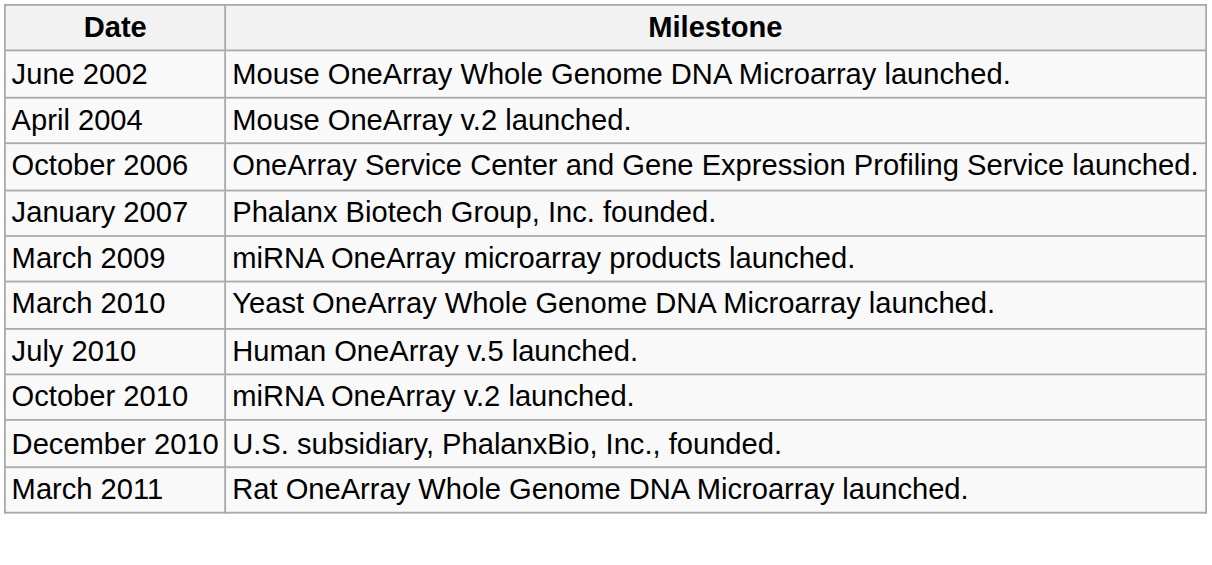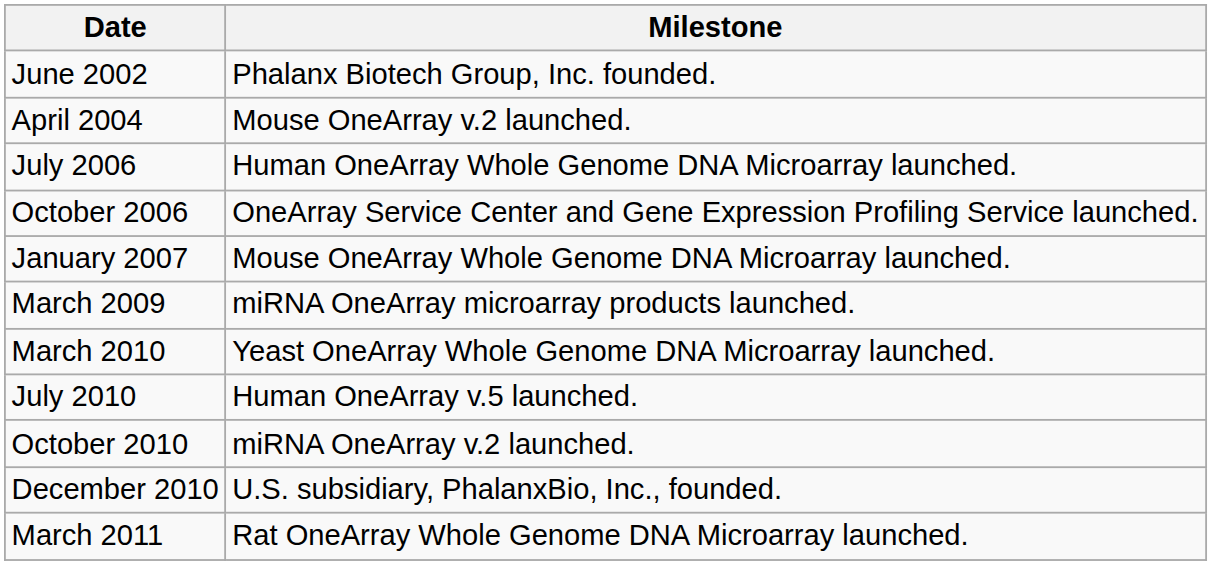 <table class="wikitable">
 <tr>
 <th>Date</th>
 <th>Milestone</th>
 </tr>
 <tr>
 <td>June 2002</td>
-<td>Mouse OneArray Whole Genome DNA Microarray launched.</td>
+<td>Phalanx Biotech Group, Inc. founded.</td>
 </tr>
 <tr>
 <td>April 2004</td>
 <td>Mouse OneArray v.2 launched.</td>
+</tr>
+<tr>
+<td>July 2006</td>
+<td>Human OneArray Whole Genome DNA Microarray launched.</td>
 </tr>
 <tr>
 <td>October 2006</td>
 <td>OneArray Service Center and Gene Expression Profiling Service launched.</td>
 </tr>
 <tr>
 <td>January 2007</td>
-<td>Phalanx Biotech Group, Inc. founded.</td>
+<td>Mouse OneArray Whole Genome DNA Microarray launched.</td>
 </tr>
 <tr>
 <td>March 2009</td>
 <td>miRNA OneArray microarray products launched.</td>
 </tr>
 <tr>
 <td>March 2010</td>
 <td>Yeast OneArray Whole Genome DNA Microarray launched.</td>
 </tr>
 <tr>
 <td>July 2010</td>
 <td>Human OneArray v.5 launched.</td>
 </tr>
 <tr>
 <td>October 2010</td>
 <td>miRNA OneArray v.2 launched.</td>
 </tr>
 <tr>
 <td>December 2010</td>
 <td>U.S. subsidiary, PhalanxBio, Inc., founded.</td>
 </tr>
 <tr>
 <td>March 2011</td>
 <td>Rat OneArray Whole Genome DNA Microarray launched.</td>
 </tr>
 </table>
